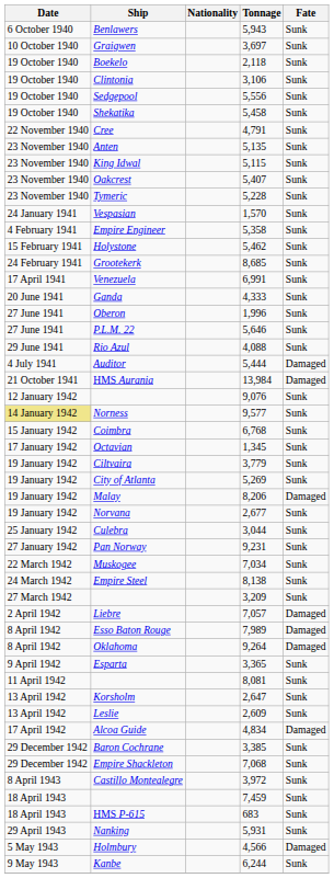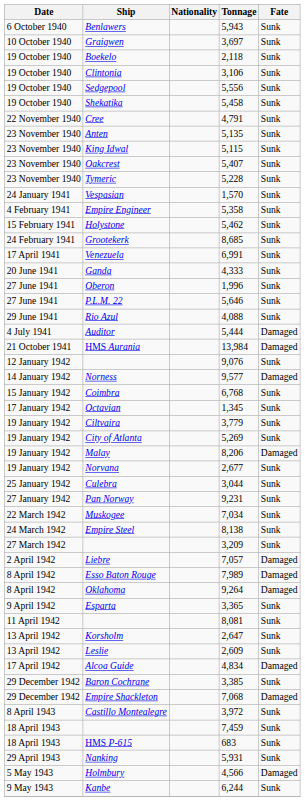 <table class="wikitable sortable" style="margin: 1em auto 1em auto;"|->
 <tr>
 <th>Date</th>
 <th>Ship</th>
 <th>Nationality</th>
 <th>Tonnage</th>
 <th>Fate</th>
 </tr>
 <tr>
 <td>6 October 1940</td>
 <td><a href='#'><em>Benlawers</em></a></td>
 <td></td>
 <td>5,943</td>
 <td>Sunk</td>
 </tr>
 <tr>
 <td>10 October 1940</td>
 <td><a href='#'><em>Graigwen</em></a></td>
 <td></td>
 <td>3,697</td>
 <td>Sunk</td>
 </tr>
 <tr>
 <td>19 October 1940</td>
 <td><a href='#'><em>Boekelo</em></a></td>
 <td></td>
 <td>2,118</td>
 <td>Sunk</td>
 </tr>
 <tr>
 <td>19 October 1940</td>
 <td><a href='#'><em>Clintonia</em></a></td>
 <td></td>
 <td>3,106</td>
 <td>Sunk</td>
 </tr>
 <tr>
 <td>19 October 1940</td>
 <td><a href='#'><em>Sedgepool</em></a></td>
 <td></td>
 <td>5,556</td>
 <td>Sunk</td>
 </tr>
 <tr>
 <td>19 October 1940</td>
 <td><a href='#'><em>Shekatika</em></a></td>
 <td></td>
 <td>5,458</td>
 <td>Sunk</td>
 </tr>
 <tr>
 <td>22 November 1940</td>
 <td><a href='#'><em>Cree</em></a></td>
 <td></td>
 <td>4,791</td>
 <td>Sunk</td>
 </tr>
 <tr>
 <td>23 November 1940</td>
 <td><a href='#'><em>Anten</em></a></td>
 <td></td>
 <td>5,135</td>
 <td>Sunk</td>
 </tr>
 <tr>
 <td>23 November 1940</td>
 <td><a href='#'><em>King Idwal</em></a></td>
 <td></td>
 <td>5,115</td>
 <td>Sunk</td>
 </tr>
 <tr>
 <td>23 November 1940</td>
 <td><a href='#'><em>Oakcrest</em></a></td>
 <td></td>
 <td>5,407</td>
 <td>Sunk</td>
 </tr>
 <tr>
 <td>23 November 1940</td>
 <td><a href='#'><em>Tymeric</em></a></td>
 <td></td>
 <td>5,228</td>
 <td>Sunk</td>
 </tr>
 <tr>
 <td>24 January 1941</td>
 <td><a href='#'><em>Vespasian</em></a></td>
 <td></td>
 <td>1,570</td>
 <td>Sunk</td>
 </tr>
 <tr>
 <td>4 February 1941</td>
 <td><a href='#'><em>Empire Engineer</em></a></td>
 <td></td>
 <td>5,358</td>
 <td>Sunk</td>
 </tr>
 <tr>
 <td>15 February 1941</td>
 <td><a href='#'><em>Holystone</em></a></td>
 <td></td>
 <td>5,462</td>
 <td>Sunk</td>
 </tr>
 <tr>
 <td>24 February 1941</td>
 <td><a href='#'><em>Grootekerk</em></a></td>
 <td></td>
 <td>8,685</td>
 <td>Sunk</td>
 </tr>
 <tr>
 <td>17 April 1941</td>
 <td><a href='#'><em>Venezuela</em></a></td>
 <td></td>
 <td>6,991</td>
 <td>Sunk</td>
 </tr>
 <tr>
 <td>20 June 1941</td>
 <td><a href='#'><em>Ganda</em></a></td>
 <td></td>
 <td>4,333</td>
 <td>Sunk</td>
 </tr>
 <tr>
 <td>27 June 1941</td>
 <td><a href='#'><em>Oberon</em></a></td>
 <td></td>
 <td>1,996</td>
 <td>Sunk</td>
 </tr>
 <tr>
 <td>27 June 1941</td>
 <td><a href='#'><em>P.L.M. 22</em></a></td>
 <td></td>
 <td>5,646</td>
 <td>Sunk</td>
 </tr>
 <tr>
 <td>29 June 1941</td>
 <td><a href='#'><em>Rio Azul</em></a></td>
 <td></td>
 <td>4,088</td>
 <td>Sunk</td>
 </tr>
 <tr>
 <td>4 July 1941</td>
 <td><a href='#'><em>Auditor</em></a></td>
 <td></td>
 <td>5,444</td>
 <td>Damaged</td>
 </tr>
 <tr>
 <td>21 October 1941</td>
 <td><a href='#'>HMS <em>Aurania</em></a></td>
 <td></td>
 <td>13,984</td>
 <td>Damaged</td>
 </tr>
 <tr>
 <td>12 January 1942</td>
 <td></td>
 <td></td>
 <td>9,076</td>
 <td>Sunk</td>
 </tr>
 <tr>
-<td style="background: khaki;">14 January 1942</td>
+<td>14 January 1942</td>
 <td><a href='#'><em>Norness</em></a></td>
 <td></td>
 <td>9,577</td>
-<td>Sunk</td>
+<td>Damaged</td>
 </tr>
 <tr>
 <td>15 January 1942</td>
 <td><a href='#'><em>Coimbra</em></a></td>
 <td></td>
 <td>6,768</td>
 <td>Sunk</td>
 </tr>
 <tr>
 <td>17 January 1942</td>
 <td><a href='#'><em>Octavian</em></a></td>
 <td></td>
 <td>1,345</td>
 <td>Sunk</td>
 </tr>
 <tr>
 <td>19 January 1942</td>
 <td><em><a href='#'>Ciltvaira</a></em></td>
 <td></td>
 <td>3,779</td>
 <td>Sunk</td>
 </tr>
 <tr>
 <td>19 January 1942</td>
 <td><a href='#'><em>City of Atlanta</em></a></td>
 <td></td>
 <td>5,269</td>
 <td>Sunk</td>
 </tr>
 <tr>
 <td>19 January 1942</td>
 <td><a href='#'><em>Malay</em></a></td>
 <td></td>
 <td>8,206</td>
 <td>Damaged</td>
 </tr>
 <tr>
 <td>19 January 1942</td>
 <td><a href='#'><em>Norvana</em></a></td>
 <td></td>
 <td>2,677</td>
 <td>Sunk</td>
 </tr>
 <tr>
 <td>25 January 1942</td>
 <td><a href='#'><em>Culebra</em></a></td>
 <td></td>
 <td>3,044</td>
 <td>Sunk</td>
 </tr>
 <tr>
 <td>27 January 1942</td>
 <td><a href='#'><em>Pan Norway</em></a></td>
 <td></td>
 <td>9,231</td>
 <td>Sunk</td>
 </tr>
 <tr>
 <td>22 March 1942</td>
 <td><a href='#'><em>Muskogee</em></a></td>
 <td></td>
 <td>7,034</td>
 <td>Sunk</td>
 </tr>
 <tr>
 <td>24 March 1942</td>
 <td><a href='#'><em>Empire Steel</em></a></td>
 <td></td>
 <td>8,138</td>
 <td>Sunk</td>
 </tr>
 <tr>
 <td>27 March 1942</td>
 <td></td>
 <td></td>
 <td>3,209</td>
 <td>Sunk</td>
 </tr>
 <tr>
 <td>2 April 1942</td>
 <td><a href='#'><em>Liebre</em></a></td>
 <td></td>
 <td>7,057</td>
 <td>Damaged</td>
 </tr>
 <tr>
 <td>8 April 1942</td>
 <td><a href='#'><em>Esso Baton Rouge</em></a></td>
 <td></td>
 <td>7,989</td>
 <td>Damaged</td>
 </tr>
 <tr>
 <td>8 April 1942</td>
 <td><a href='#'><em>Oklahoma</em></a></td>
 <td></td>
 <td>9,264</td>
 <td>Damaged</td>
 </tr>
 <tr>
 <td>9 April 1942</td>
 <td><a href='#'><em>Esparta</em></a></td>
 <td></td>
 <td>3,365</td>
 <td>Sunk</td>
 </tr>
 <tr>
 <td>11 April 1942</td>
 <td></td>
 <td></td>
 <td>8,081</td>
 <td>Sunk</td>
 </tr>
 <tr>
 <td>13 April 1942</td>
 <td><a href='#'><em>Korsholm</em></a></td>
 <td></td>
 <td>2,647</td>
 <td>Sunk</td>
 </tr>
 <tr>
 <td>13 April 1942</td>
 <td><a href='#'><em>Leslie</em></a></td>
 <td></td>
 <td>2,609</td>
 <td>Sunk</td>
 </tr>
 <tr>
 <td>17 April 1942</td>
 <td><a href='#'><em>Alcoa Guide</em></a></td>
 <td></td>
 <td>4,834</td>
 <td>Damaged</td>
 </tr>
 <tr>
 <td>29 December 1942</td>
 <td><a href='#'><em>Baron Cochrane</em></a></td>
 <td></td>
 <td>3,385</td>
 <td>Sunk</td>
 </tr>
 <tr>
 <td>29 December 1942</td>
 <td><a href='#'><em>Empire Shackleton</em></a></td>
 <td></td>
 <td>7,068</td>
-<td>Sunk</td>
+<td>Damaged</td>
 </tr>
 <tr>
 <td>8 April 1943</td>
 <td><a href='#'><em>Castillo Montealegre</em></a></td>
 <td></td>
 <td>3,972</td>
 <td>Sunk</td>
 </tr>
 <tr>
 <td>18 April 1943</td>
 <td></td>
 <td></td>
 <td>7,459</td>
 <td>Sunk</td>
 </tr>
 <tr>
 <td>18 April 1943</td>
 <td><a href='#'>HMS <em>P-615</em></a></td>
 <td></td>
 <td>683</td>
 <td>Sunk</td>
 </tr>
 <tr>
 <td>29 April 1943</td>
 <td><a href='#'><em>Nanking</em></a></td>
 <td></td>
 <td>5,931</td>
 <td>Sunk</td>
 </tr>
 <tr>
 <td>5 May 1943</td>
 <td><a href='#'><em>Holmbury</em></a></td>
 <td></td>
 <td>4,566</td>
 <td>Damaged</td>
 </tr>
 <tr>
 <td>9 May 1943</td>
 <td><a href='#'><em>Kanbe</em></a></td>
 <td></td>
 <td>6,244</td>
 <td>Sunk</td>
 </tr>
 <tr>
 </tr>
 </table>
